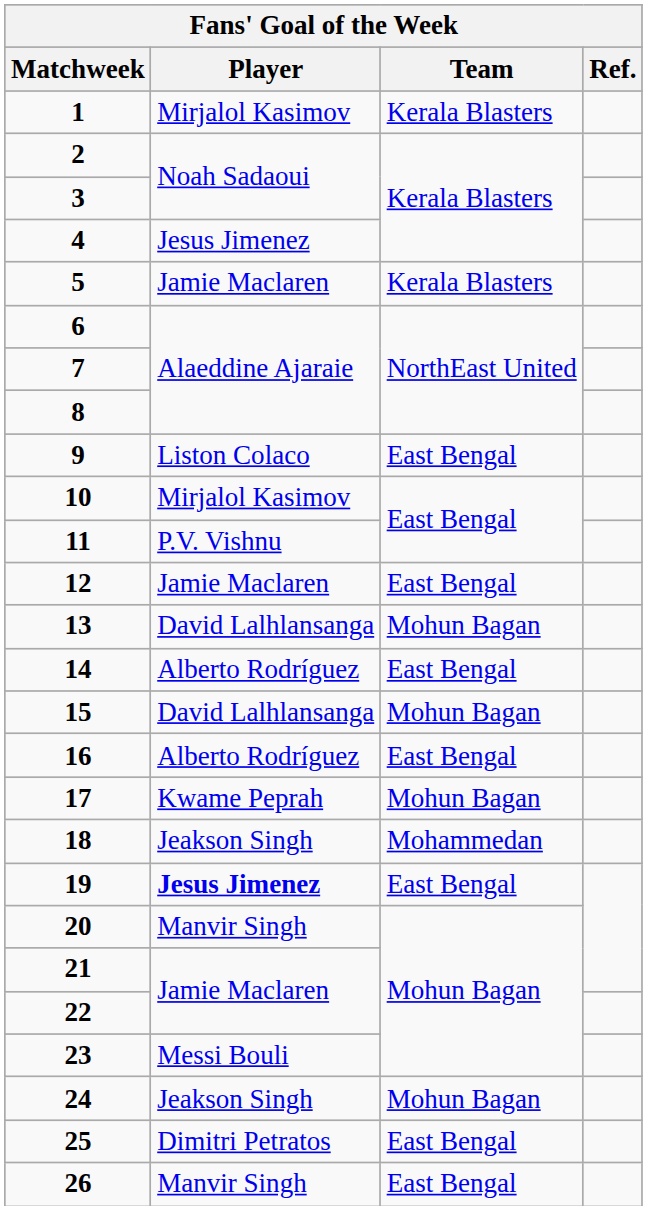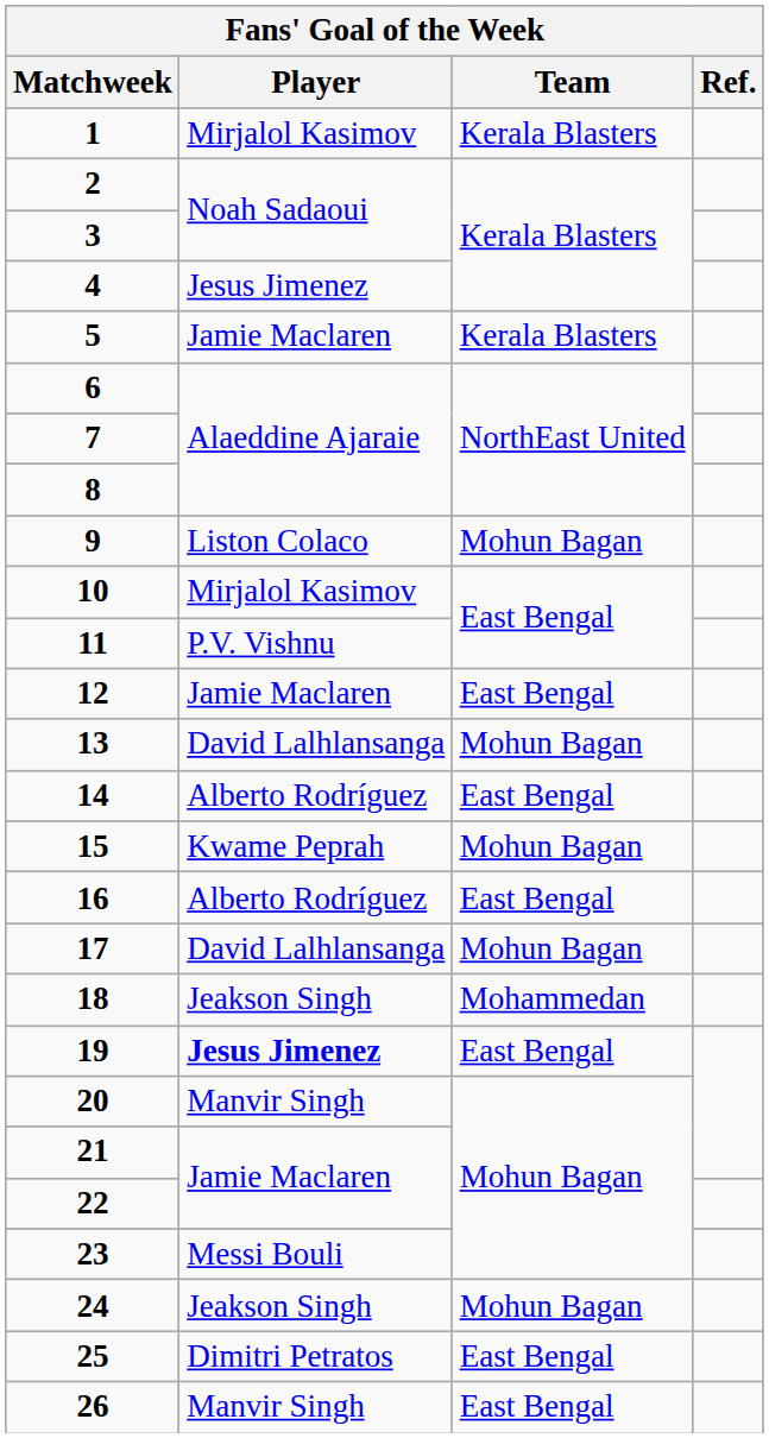 <table class="wikitable collapsible collapsed">
 <tr>
 <th colspan="4">Fans' Goal of the Week</th>
 </tr>
 <tr>
 <th>Matchweek</th>
 <th>Player</th>
 <th>Team</th>
 <th>Ref.</th>
 </tr>
 <tr>
 <td style="text-align: center;"><strong>1</strong></td>
 <td> <a href='#'>Mirjalol Kasimov</a></td>
 <td><a href='#'>Kerala Blasters</a></td>
 <td></td>
 </tr>
 <tr>
 <td style="text-align: center;"><strong>2</strong></td>
 <td rowspan="2"> <a href='#'>Noah Sadaoui</a></td>
 <td rowspan="3"><a href='#'>Kerala Blasters</a></td>
 <td></td>
 </tr>
 <tr>
 <td style="text-align: center;"><strong>3</strong></td>
 <td></td>
 </tr>
 <tr>
 <td style="text-align: center;"><strong>4</strong></td>
 <td> <a href='#'>Jesus Jimenez</a></td>
 <td></td>
 </tr>
 <tr>
 <td style="text-align: center;"><strong>5</strong></td>
 <td> <a href='#'>Jamie Maclaren</a></td>
 <td><a href='#'>Kerala Blasters</a></td>
 <td></td>
 </tr>
 <tr>
 <td style="text-align: center;"><strong>6</strong></td>
 <td rowspan="3"> <a href='#'>Alaeddine Ajaraie</a></td>
 <td rowspan="3"><a href='#'>NorthEast United</a></td>
 <td></td>
 </tr>
 <tr>
 <td style="text-align: center;"><strong>7</strong></td>
 <td></td>
 </tr>
 <tr>
 <td style="text-align: center;"><strong>8</strong></td>
 <td></td>
 </tr>
 <tr>
 <td style="text-align: center;"><strong>9</strong></td>
 <td> <a href='#'>Liston Colaco</a></td>
-<td><a href='#'>East Bengal</a></td>
+<td><a href='#'>Mohun Bagan</a></td>
 <td></td>
 </tr>
 <tr>
 <td style="text-align: center;"><strong>10</strong></td>
 <td> <a href='#'>Mirjalol Kasimov</a></td>
 <td rowspan="2"><a href='#'>East Bengal</a></td>
 <td></td>
 </tr>
 <tr>
 <td style="text-align: center;"><strong>11</strong></td>
 <td> <a href='#'>P.V. Vishnu</a></td>
 <td></td>
 </tr>
 <tr>
 <td style="text-align: center;"><strong>12</strong></td>
 <td> <a href='#'>Jamie Maclaren</a></td>
 <td><a href='#'>East Bengal</a></td>
 <td></td>
 </tr>
 <tr>
 <td style="text-align: center;"><strong>13</strong></td>
 <td> <a href='#'>David Lalhlansanga</a></td>
 <td><a href='#'>Mohun Bagan</a></td>
 <td></td>
 </tr>
 <tr>
 <td style="text-align: center;"><strong>14</strong></td>
 <td> <a href='#'>Alberto Rodríguez</a></td>
 <td><a href='#'>East Bengal</a></td>
 <td></td>
 </tr>
 <tr>
 <td style="text-align: center;"><strong>15</strong></td>
-<td> <a href='#'>David Lalhlansanga</a></td>
+<td> <a href='#'>Kwame Peprah</a></td>
 <td><a href='#'>Mohun Bagan</a></td>
 <td></td>
 </tr>
 <tr>
 <td style="text-align: center;"><strong>16</strong></td>
 <td> <a href='#'>Alberto Rodríguez</a></td>
 <td><a href='#'>East Bengal</a></td>
 <td></td>
 </tr>
 <tr>
 <td style="text-align: center;"><strong>17</strong></td>
-<td> <a href='#'>Kwame Peprah</a></td>
+<td> <a href='#'>David Lalhlansanga</a></td>
 <td><a href='#'>Mohun Bagan</a></td>
 <td></td>
 </tr>
 <tr>
 <td style="text-align: center;"><strong>18</strong></td>
 <td> <a href='#'>Jeakson Singh</a></td>
 <td><a href='#'>Mohammedan</a></td>
 <td></td>
 </tr>
 <tr>
 <td style="text-align: center;"><strong>19</strong></td>
 <td><strong> <a href='#'>Jesus Jimenez</a></strong></td>
 <td><a href='#'>East Bengal</a></td>
 <td rowspan=3></td>
 </tr>
 <tr>
 <td style="text-align: center;"><strong>20</strong></td>
 <td> <a href='#'>Manvir Singh</a></td>
 <td rowspan="4"><a href='#'>Mohun Bagan</a></td>
 </tr>
 <tr>
 <td style="text-align: center;"><strong>21</strong></td>
 <td rowspan="2"> <a href='#'>Jamie Maclaren</a></td>
 </tr>
 <tr>
 <td style="text-align: center;"><strong>22</strong></td>
 <td></td>
 </tr>
 <tr>
 <td style="text-align: center;"><strong>23</strong></td>
 <td> <a href='#'>Messi Bouli</a></td>
 <td></td>
 </tr>
 <tr>
 <td style="text-align: center;"><strong>24</strong></td>
 <td> <a href='#'>Jeakson Singh</a></td>
 <td><a href='#'>Mohun Bagan</a></td>
 <td></td>
 </tr>
 <tr>
 <td style="text-align: center;"><strong>25</strong></td>
 <td> <a href='#'>Dimitri Petratos</a></td>
 <td><a href='#'>East Bengal</a></td>
 <td></td>
 </tr>
 <tr>
 <td style="text-align: center;"><strong>26</strong></td>
 <td> <a href='#'>Manvir Singh</a></td>
 <td><a href='#'>East Bengal</a></td>
 <td></td>
 </tr>
 </table>
